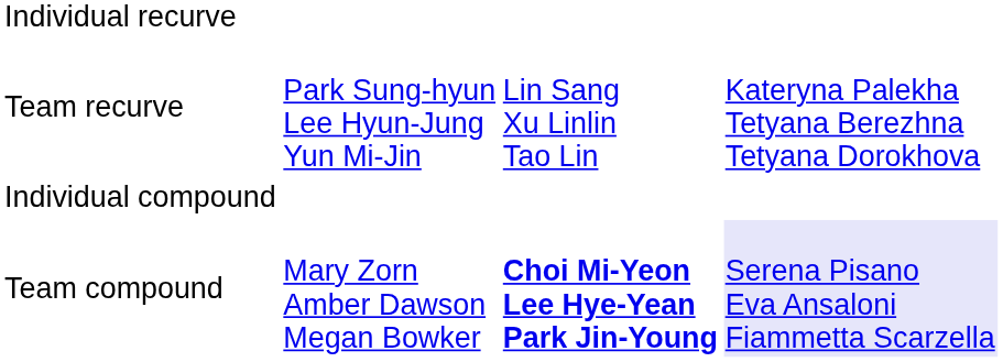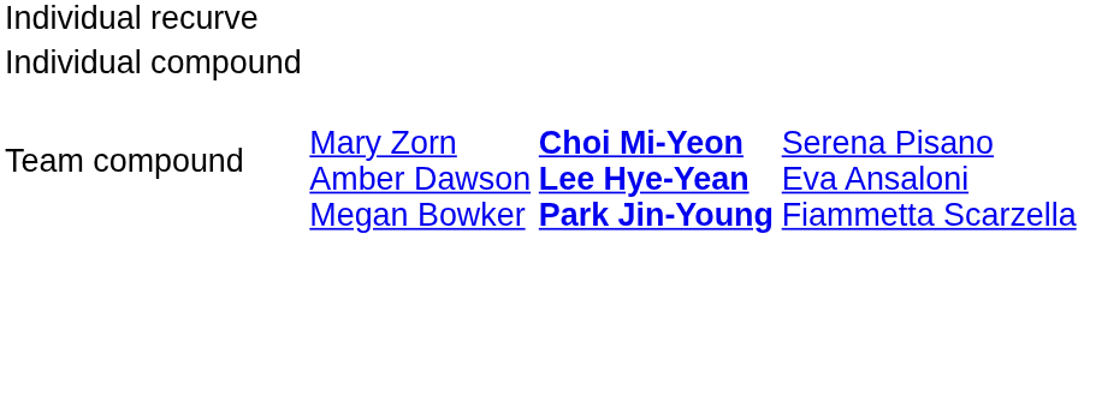 <table>
 <tr>
 <td>Individual recurve</td>
 <td></td>
 <td></td>
 <td></td>
-</tr>
-<tr>
-<td>Team recurve</td>
-<td><br><a href='#'>Park Sung-hyun</a><br><a href='#'>Lee Hyun-Jung</a><br><a href='#'>Yun Mi-Jin</a></td>
-<td><br><a href='#'>Lin Sang</a><br><a href='#'>Xu Linlin</a><br><a href='#'>Tao Lin</a></td>
-<td><br><a href='#'>Kateryna Palekha</a><br><a href='#'>Tetyana Berezhna</a><br><a href='#'>Tetyana Dorokhova</a></td>
 </tr>
 <tr>
 <td>Individual compound</td>
 <td></td>
 <td></td>
 <td></td>
 </tr>
 <tr>
 <td>Team compound</td>
 <td><br><a href='#'>Mary Zorn</a><br><a href='#'>Amber Dawson</a><br><a href='#'>Megan Bowker</a></td>
 <td><strong><br><a href='#'>Choi Mi-Yeon</a><br><a href='#'>Lee Hye-Yean</a><br><a href='#'>Park Jin-Young</a></strong></td>
-<td style="background: lavender;"><br><a href='#'>Serena Pisano</a><br><a href='#'>Eva Ansaloni</a><br><a href='#'>Fiammetta Scarzella</a></td>
+<td><br><a href='#'>Serena Pisano</a><br><a href='#'>Eva Ansaloni</a><br><a href='#'>Fiammetta Scarzella</a></td>
 </tr>
 </table>
